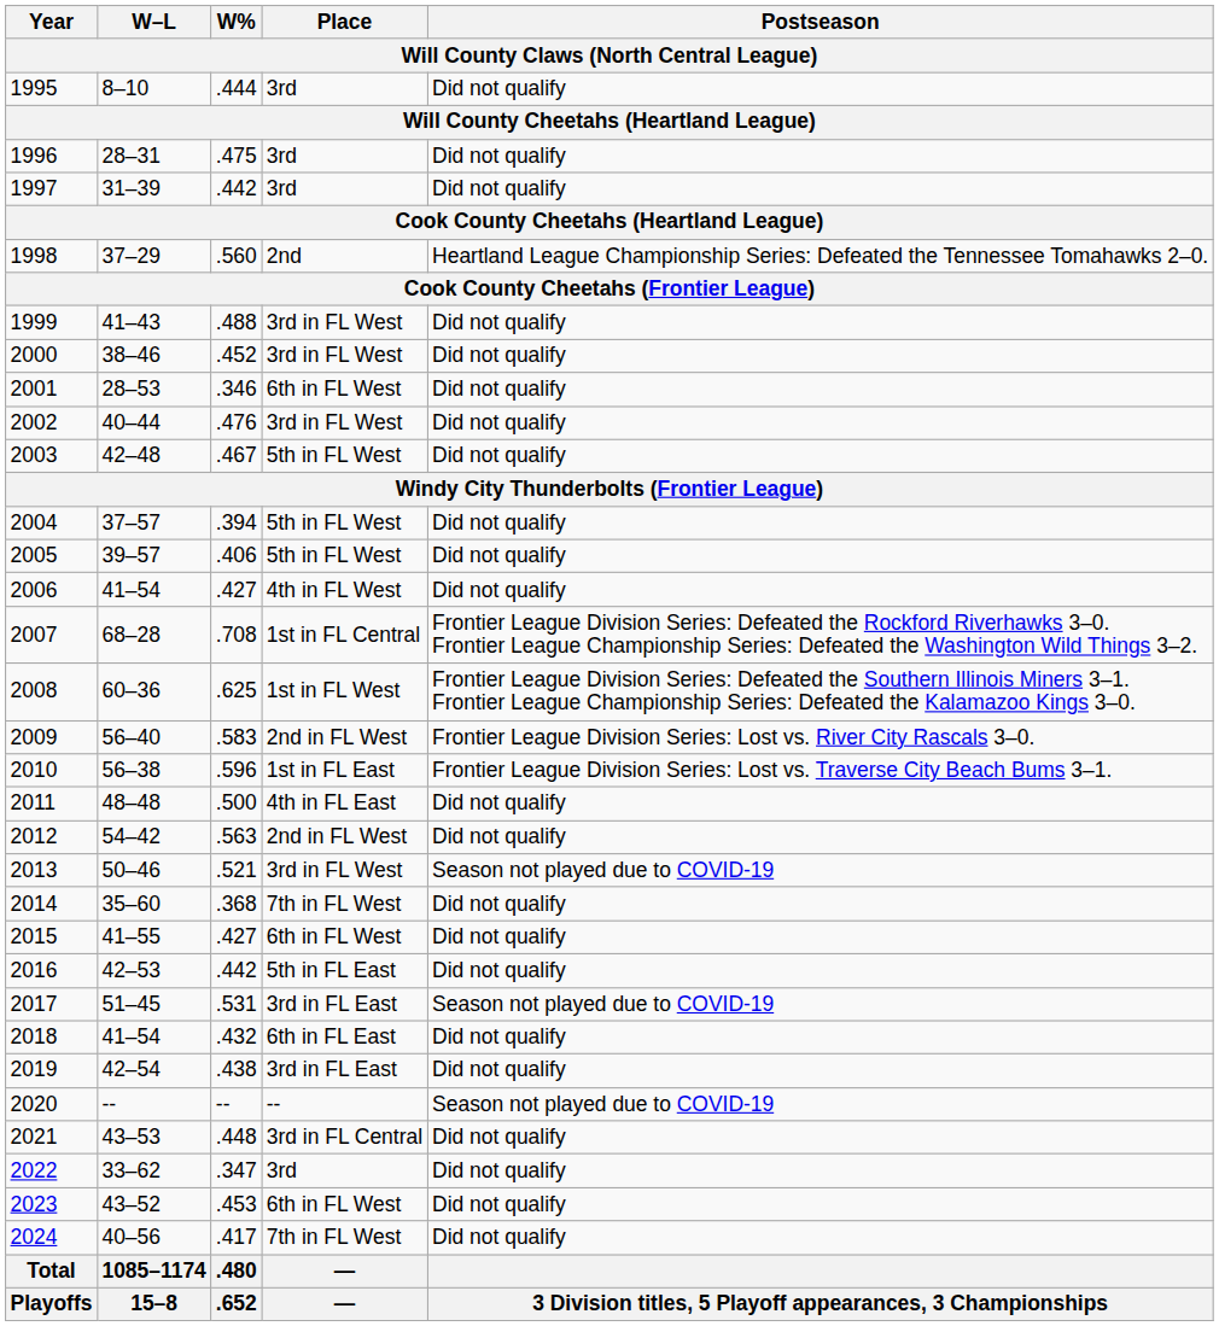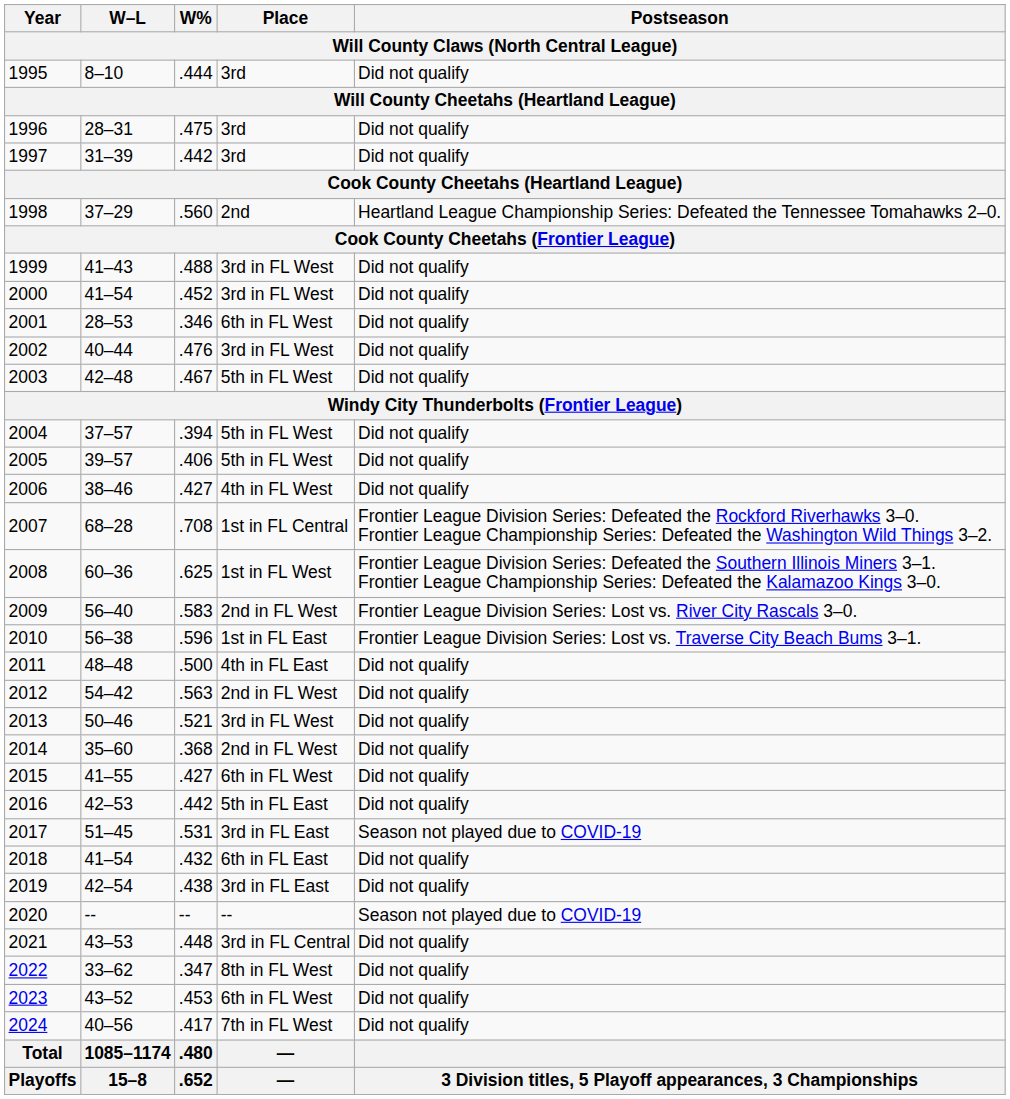 <table class="wikitable">
 <tr>
 <th>Year</th>
 <th>W–L</th>
 <th>W%</th>
 <th>Place</th>
 <th>Postseason</th>
 </tr>
 <tr>
 <th colspan="5" align="center">Will County Claws (North Central League)</th>
 </tr>
 <tr>
 <td>1995</td>
 <td>8–10</td>
 <td>.444</td>
 <td>3rd</td>
 <td>Did not qualify</td>
 </tr>
 <tr>
 <th colspan="5" align="center">Will County Cheetahs (Heartland League)</th>
 </tr>
 <tr>
 <td>1996</td>
 <td>28–31</td>
 <td>.475</td>
 <td>3rd</td>
 <td>Did not qualify</td>
 </tr>
 <tr>
 <td>1997</td>
 <td>31–39</td>
 <td>.442</td>
 <td>3rd</td>
 <td>Did not qualify</td>
 </tr>
 <tr>
 <th colspan="5" align="center">Cook County Cheetahs (Heartland League)</th>
 </tr>
 <tr>
 <td>1998</td>
 <td>37–29</td>
 <td>.560</td>
 <td>2nd</td>
 <td>Heartland League Championship Series: Defeated the Tennessee Tomahawks 2–0.</td>
 </tr>
 <tr>
 <th colspan="5" align="center">Cook County Cheetahs (<a href='#'>Frontier League</a>)</th>
 </tr>
 <tr>
 <td>1999</td>
 <td>41–43</td>
 <td>.488</td>
 <td>3rd in FL West</td>
 <td>Did not qualify</td>
 </tr>
 <tr>
 <td>2000</td>
-<td>38–46</td>
+<td>41–54</td>
 <td>.452</td>
 <td>3rd in FL West</td>
 <td>Did not qualify</td>
 </tr>
 <tr>
 <td>2001</td>
 <td>28–53</td>
 <td>.346</td>
 <td>6th in FL West</td>
 <td>Did not qualify</td>
 </tr>
 <tr>
 <td>2002</td>
 <td>40–44</td>
 <td>.476</td>
 <td>3rd in FL West</td>
 <td>Did not qualify</td>
 </tr>
 <tr>
 <td>2003</td>
 <td>42–48</td>
 <td>.467</td>
 <td>5th in FL West</td>
 <td>Did not qualify</td>
 </tr>
 <tr>
 <th colspan="5" align="center">Windy City Thunderbolts (<a href='#'>Frontier League</a>)</th>
 </tr>
 <tr>
 <td>2004</td>
 <td>37–57</td>
 <td>.394</td>
 <td>5th in FL West</td>
 <td>Did not qualify</td>
 </tr>
 <tr>
 <td>2005</td>
 <td>39–57</td>
 <td>.406</td>
 <td>5th in FL West</td>
 <td>Did not qualify</td>
 </tr>
 <tr>
 <td>2006</td>
-<td>41–54</td>
+<td>38–46</td>
 <td>.427</td>
 <td>4th in FL West</td>
 <td>Did not qualify</td>
 </tr>
 <tr>
 <td>2007</td>
 <td>68–28</td>
 <td>.708</td>
 <td>1st in FL Central</td>
 <td>Frontier League Division Series: Defeated the <a href='#'>Rockford Riverhawks</a> 3–0.<br>Frontier League Championship Series: Defeated the <a href='#'>Washington Wild Things</a> 3–2.</td>
 </tr>
 <tr>
 <td>2008</td>
 <td>60–36</td>
 <td>.625</td>
 <td>1st in FL West</td>
 <td>Frontier League Division Series: Defeated the <a href='#'>Southern Illinois Miners</a> 3–1.<br>Frontier League Championship Series: Defeated the <a href='#'>Kalamazoo Kings</a> 3–0.</td>
 </tr>
 <tr>
 <td>2009</td>
 <td>56–40</td>
 <td>.583</td>
 <td>2nd in FL West</td>
 <td>Frontier League Division Series: Lost vs. <a href='#'>River City Rascals</a> 3–0.</td>
 </tr>
 <tr>
 <td>2010</td>
 <td>56–38</td>
 <td>.596</td>
 <td>1st in FL East</td>
 <td>Frontier League Division Series: Lost vs. <a href='#'>Traverse City Beach Bums</a> 3–1.</td>
 </tr>
 <tr>
 <td>2011</td>
 <td>48–48</td>
 <td>.500</td>
 <td>4th in FL East</td>
 <td>Did not qualify</td>
 </tr>
 <tr>
 <td>2012</td>
 <td>54–42</td>
 <td>.563</td>
 <td>2nd in FL West</td>
 <td>Did not qualify</td>
 </tr>
 <tr>
 <td>2013</td>
 <td>50–46</td>
 <td>.521</td>
 <td>3rd in FL West</td>
-<td>Season not played due to <a href='#'>COVID-19</a></td>
+<td>Did not qualify</td>
 </tr>
 <tr>
 <td>2014</td>
 <td>35–60</td>
 <td>.368</td>
-<td>7th in FL West</td>
+<td>2nd in FL West</td>
 <td>Did not qualify</td>
 </tr>
 <tr>
 <td>2015</td>
 <td>41–55</td>
 <td>.427</td>
 <td>6th in FL West</td>
 <td>Did not qualify</td>
 </tr>
 <tr>
 <td>2016</td>
 <td>42–53</td>
 <td>.442</td>
 <td>5th in FL East</td>
 <td>Did not qualify</td>
 </tr>
 <tr>
 <td>2017</td>
 <td>51–45</td>
 <td>.531</td>
 <td>3rd in FL East</td>
 <td>Season not played due to <a href='#'>COVID-19</a></td>
 </tr>
 <tr>
 <td>2018</td>
 <td>41–54</td>
 <td>.432</td>
 <td>6th in FL East</td>
 <td>Did not qualify</td>
 </tr>
 <tr>
 <td>2019</td>
 <td>42–54</td>
 <td>.438</td>
 <td>3rd in FL East</td>
 <td>Did not qualify</td>
 </tr>
 <tr>
 <td>2020</td>
 <td>--</td>
 <td>--</td>
 <td>--</td>
 <td>Season not played due to <a href='#'>COVID-19</a></td>
 </tr>
 <tr>
 <td>2021</td>
 <td>43–53</td>
 <td>.448</td>
 <td>3rd in FL Central</td>
 <td>Did not qualify</td>
 </tr>
 <tr>
 <td><a href='#'>2022</a></td>
 <td>33–62</td>
 <td>.347</td>
-<td>3rd</td>
+<td>8th in FL West</td>
 <td>Did not qualify</td>
 </tr>
 <tr>
 <td><a href='#'>2023</a></td>
 <td>43–52</td>
 <td>.453</td>
 <td>6th in FL West</td>
 <td>Did not qualify</td>
 </tr>
 <tr>
 <td><a href='#'>2024</a></td>
 <td>40–56</td>
 <td>.417</td>
 <td>7th in FL West</td>
 <td>Did not qualify</td>
 </tr>
 <tr>
 <th>Total</th>
 <th>1085–1174</th>
 <th>.480</th>
 <th>—</th>
 <th></th>
 </tr>
 <tr>
 <th>Playoffs</th>
 <th>15–8</th>
 <th>.652</th>
 <th>—</th>
 <th>3 Division titles, 5 Playoff appearances, 3 Championships</th>
 </tr>
 </table>
